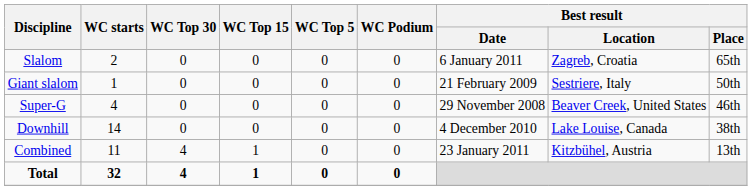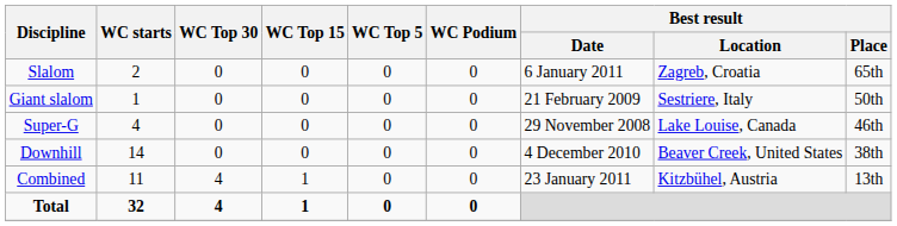 <table class="wikitable" style="text-align:center; font-size:95%;">
 <tr>
 <th rowspan=2>Discipline</th>
 <th rowspan=2>WC starts</th>
 <th rowspan=2>WC Top 30</th>
 <th rowspan=2>WC Top 15</th>
 <th rowspan=2>WC Top 5</th>
 <th rowspan=2>WC Podium</th>
 <th colspan=3>Best result</th>
 </tr>
 <tr>
 <th>Date</th>
 <th>Location</th>
 <th>Place</th>
 </tr>
 <tr>
 <td align=center><a href='#'>Slalom</a></td>
 <td align=center>2</td>
 <td align=center>0</td>
 <td align=center>0</td>
 <td align=center>0</td>
 <td align=center>0</td>
 <td align=left>6 January 2011</td>
 <td align=left> <a href='#'>Zagreb</a>, Croatia</td>
 <td>65th</td>
 </tr>
 <tr>
 <td align=center><a href='#'>Giant slalom</a></td>
 <td align=center>1</td>
 <td align=center>0</td>
 <td align=center>0</td>
 <td align=center>0</td>
 <td align=center>0</td>
 <td align=left>21 February 2009</td>
 <td align=left> <a href='#'>Sestriere</a>, Italy</td>
 <td>50th</td>
 </tr>
 <tr>
 <td align=center><a href='#'>Super-G</a></td>
 <td align=center>4</td>
 <td align=center>0</td>
 <td align=center>0</td>
 <td align=center>0</td>
 <td align=center>0</td>
 <td align=left>29 November 2008</td>
-<td align=left> <a href='#'>Beaver Creek</a>, United States</td>
+<td align=left> <a href='#'>Lake Louise</a>, Canada</td>
 <td>46th</td>
 </tr>
 <tr>
 <td align=center><a href='#'>Downhill</a></td>
 <td align=center>14</td>
 <td align=center>0</td>
 <td align=center>0</td>
 <td align=center>0</td>
 <td align=center>0</td>
 <td align=left>4 December 2010</td>
-<td align=left> <a href='#'>Lake Louise</a>, Canada</td>
+<td align=left> <a href='#'>Beaver Creek</a>, United States</td>
 <td>38th</td>
 </tr>
 <tr>
 <td align=center><a href='#'>Combined</a></td>
 <td align=center>11</td>
 <td align=center>4</td>
 <td align=center>1</td>
 <td align=center>0</td>
 <td align=center>0</td>
 <td align=left>23 January 2011</td>
 <td align=left> <a href='#'>Kitzbühel</a>, Austria</td>
 <td>13th</td>
 </tr>
 <tr>
 <td align=center><strong>Total</strong></td>
 <td align=center><strong>32</strong></td>
 <td align=center><strong>4</strong></td>
 <td align=center><strong>1</strong></td>
 <td align=center><strong>0</strong></td>
 <td align=center><strong>0</strong></td>
 <td colspan=3 bgcolor=#DCDCDC></td>
 </tr>
 <tr>
 </tr>
 </table>
